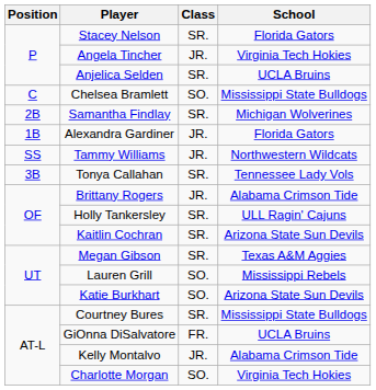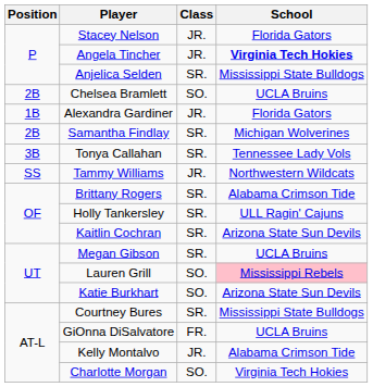 <table class="wikitable">
 <tr>
 <th>Position</th>
 <th>Player</th>
 <th>Class</th>
 <th>School</th>
 </tr>
 <tr align=center>
 <td rowspan=3><a href='#'>P</a></td>
 <td><a href='#'>Stacey Nelson</a></td>
-<td>SR.</td>
+<td>JR.</td>
 <td><a href='#'>Florida Gators</a></td>
 </tr>
 <tr align=center>
 <td><a href='#'>Angela Tincher</a></td>
 <td>JR.</td>
-<td><a href='#'>Virginia Tech Hokies</a></td>
+<td><strong><a href='#'>Virginia Tech Hokies</a></strong></td>
 </tr>
 <tr align=center>
 <td><a href='#'>Anjelica Selden</a></td>
 <td>SR.</td>
+<td><a href='#'>Mississippi State Bulldogs</a></td>
+</tr>
+<tr align=center>
+<td rowspan=1><a href='#'>2B</a></td>
+<td>Chelsea Bramlett</td>
+<td>SO.</td>
 <td><a href='#'>UCLA Bruins</a></td>
 </tr>
 <tr align=center>
-<td rowspan=1><a href='#'>C</a></td>
-<td>Chelsea Bramlett</td>
-<td>SO.</td>
-<td><a href='#'>Mississippi State Bulldogs</a></td>
+<td rowspan=1><a href='#'>1B</a></td>
+<td>Alexandra Gardiner</td>
+<td>JR.</td>
+<td><a href='#'>Florida Gators</a></td>
 </tr>
 <tr align=center>
 <td rowspan=1><a href='#'>2B</a></td>
 <td><a href='#'>Samantha Findlay</a></td>
 <td>SR.</td>
 <td><a href='#'>Michigan Wolverines</a></td>
 </tr>
 <tr align=center>
-<td rowspan=1><a href='#'>1B</a></td>
-<td>Alexandra Gardiner</td>
-<td>JR.</td>
-<td><a href='#'>Florida Gators</a></td>
+<td rowspan=1><a href='#'>3B</a></td>
+<td>Tonya Callahan</td>
+<td>SR.</td>
+<td><a href='#'>Tennessee Lady Vols</a></td>
 </tr>
 <tr align=center>
 <td rowspan=1><a href='#'>SS</a></td>
 <td><a href='#'>Tammy Williams</a></td>
 <td>JR.</td>
 <td><a href='#'>Northwestern Wildcats</a></td>
 </tr>
 <tr align=center>
-<td rowspan=1><a href='#'>3B</a></td>
-<td>Tonya Callahan</td>
-<td>SR.</td>
-<td><a href='#'>Tennessee Lady Vols</a></td>
-</tr>
-<tr align=center>
 <td rowspan=3><a href='#'>OF</a></td>
 <td><a href='#'>Brittany Rogers</a></td>
-<td>JR.</td>
+<td>SR.</td>
 <td><a href='#'>Alabama Crimson Tide</a></td>
 </tr>
 <tr align=center>
 <td>Holly Tankersley</td>
 <td>SR.</td>
 <td><a href='#'>ULL Ragin' Cajuns</a></td>
 </tr>
 <tr align=center>
 <td><a href='#'>Kaitlin Cochran</a></td>
 <td>SR.</td>
 <td><a href='#'>Arizona State Sun Devils</a></td>
 </tr>
 <tr align=center>
 <td rowspan=3><a href='#'>UT</a></td>
 <td><a href='#'>Megan Gibson</a></td>
 <td>SR.</td>
-<td><a href='#'>Texas A&M Aggies</a></td>
+<td><a href='#'>UCLA Bruins</a></td>
 </tr>
 <tr align=center>
 <td>Lauren Grill</td>
 <td>SO.</td>
-<td><a href='#'>Mississippi Rebels</a></td>
+<td style="background: pink;"><a href='#'>Mississippi Rebels</a></td>
 </tr>
 <tr align=center>
 <td><a href='#'>Katie Burkhart</a></td>
 <td>SO.</td>
 <td><a href='#'>Arizona State Sun Devils</a></td>
 </tr>
 <tr align=center>
 <td rowspan=5>AT-L</td>
 <td>Courtney Bures</td>
 <td>SR.</td>
 <td><a href='#'>Mississippi State Bulldogs</a></td>
 </tr>
 <tr align=center>
 <td>GiOnna DiSalvatore</td>
 <td>FR.</td>
 <td><a href='#'>UCLA Bruins</a></td>
 </tr>
 <tr align=center>
 <td>Kelly Montalvo</td>
 <td>JR.</td>
 <td><a href='#'>Alabama Crimson Tide</a></td>
 </tr>
 <tr align=center>
 <td><a href='#'>Charlotte Morgan</a></td>
 <td>SO.</td>
 <td><a href='#'>Virginia Tech Hokies</a></td>
 </tr>
 </table>
